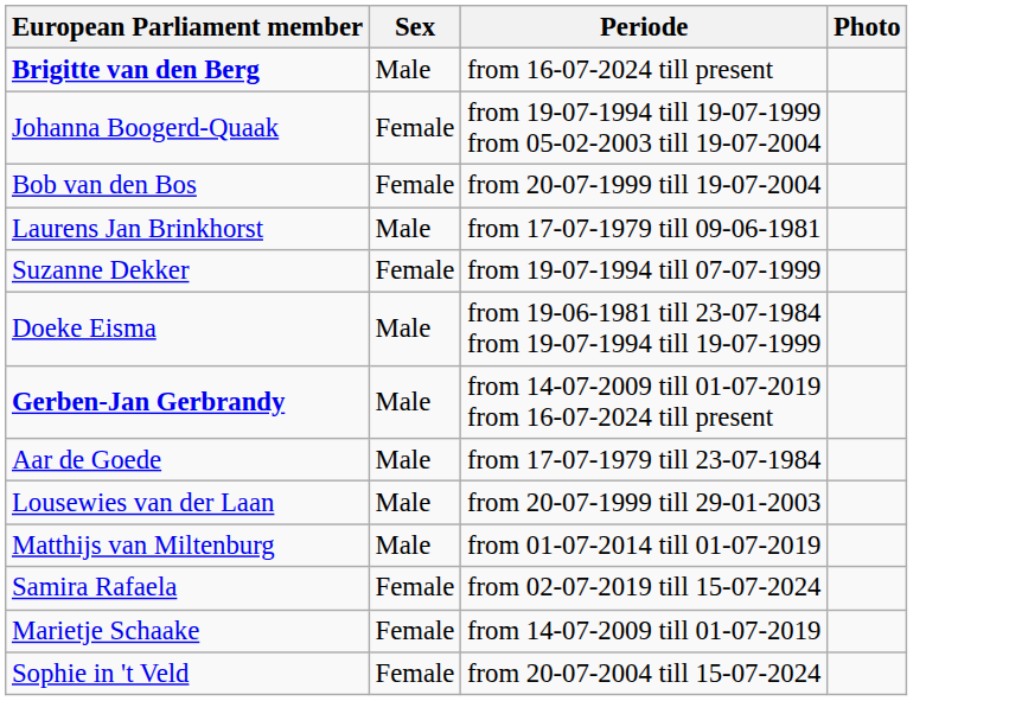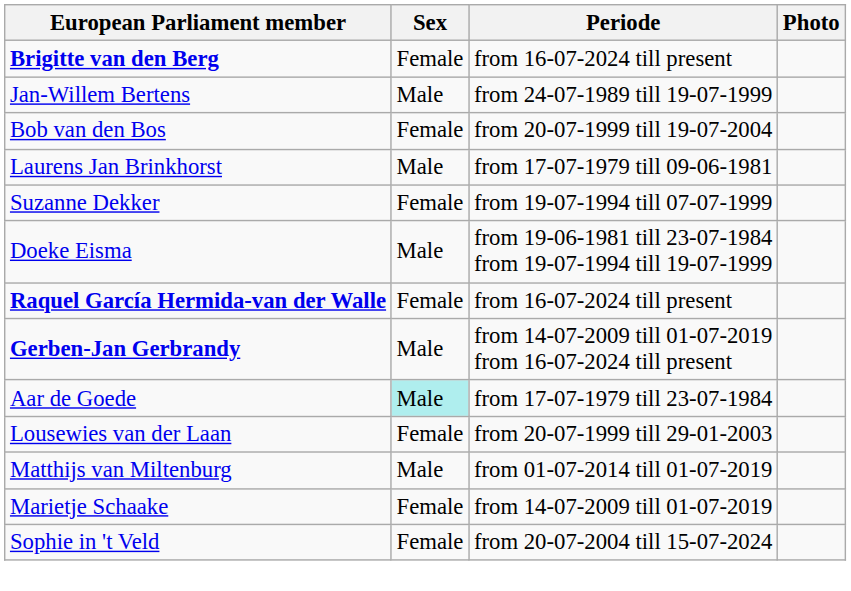 <table class="wikitable vatop">
 <tr>
 <th>European Parliament member</th>
 <th>Sex</th>
 <th>Periode</th>
 <th>Photo</th>
 </tr>
 <tr>
 <td><strong><a href='#'>Brigitte van den Berg</a></strong></td>
-<td>Male</td>
+<td>Female</td>
 <td>from 16-07-2024 till present</td>
 <td></td>
 </tr>
 <tr>
-<td><a href='#'>Johanna Boogerd-Quaak</a></td>
-<td>Female</td>
-<td>from 19-07-1994 till 19-07-1999 <br>from 05-02-2003 till 19-07-2004</td>
+<td><a href='#'>Jan-Willem Bertens</a></td>
+<td>Male</td>
+<td>from 24-07-1989 till 19-07-1999</td>
 <td></td>
 </tr>
 <tr>
 <td><a href='#'>Bob van den Bos</a></td>
 <td>Female</td>
 <td>from 20-07-1999 till 19-07-2004</td>
 <td></td>
 </tr>
 <tr>
 <td><a href='#'>Laurens Jan Brinkhorst</a></td>
 <td>Male</td>
 <td>from 17-07-1979 till 09-06-1981</td>
 <td></td>
 </tr>
 <tr>
 <td><a href='#'>Suzanne Dekker</a></td>
 <td>Female</td>
 <td>from 19-07-1994 till 07-07-1999</td>
 <td></td>
 </tr>
 <tr>
 <td><a href='#'>Doeke Eisma</a></td>
 <td>Male</td>
 <td>from 19-06-1981 till 23-07-1984<br>from 19-07-1994 till 19-07-1999</td>
 <td></td>
 </tr>
 <tr>
+<td><strong><a href='#'>Raquel García Hermida-van der Walle</a></strong></td>
+<td>Female</td>
+<td>from 16-07-2024 till present</td>
+<td></td>
+</tr>
+<tr>
 <td><strong><a href='#'>Gerben-Jan Gerbrandy</a></strong></td>
 <td>Male</td>
 <td>from 14-07-2009 till 01-07-2019<br>from 16-07-2024 till present</td>
 <td></td>
 </tr>
 <tr>
 <td><a href='#'>Aar de Goede</a></td>
-<td>Male</td>
+<td style="background: paleturquoise;">Male</td>
 <td>from 17-07-1979 till 23-07-1984</td>
 <td></td>
 </tr>
 <tr>
 <td><a href='#'>Lousewies van der Laan</a></td>
-<td>Male</td>
+<td>Female</td>
 <td>from 20-07-1999 till 29-01-2003</td>
 <td></td>
 </tr>
 <tr>
 <td><a href='#'>Matthijs van Miltenburg</a></td>
 <td>Male</td>
 <td>from 01-07-2014 till 01-07-2019</td>
-<td></td>
-</tr>
-<tr>
-<td><a href='#'>Samira Rafaela</a></td>
-<td>Female</td>
-<td>from 02-07-2019 till 15-07-2024</td>
 <td></td>
 </tr>
 <tr>
 <td><a href='#'>Marietje Schaake</a></td>
 <td>Female</td>
 <td>from 14-07-2009 till 01-07-2019</td>
 <td></td>
 </tr>
 <tr>
 <td><a href='#'>Sophie in 't Veld</a></td>
 <td>Female</td>
 <td>from 20-07-2004 till 15-07-2024</td>
 <td></td>
 </tr>
 </table>
